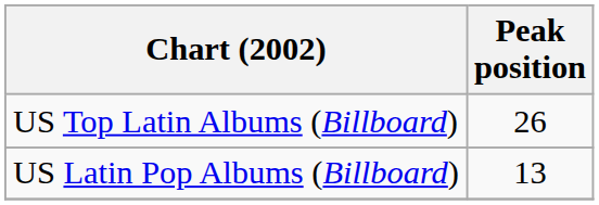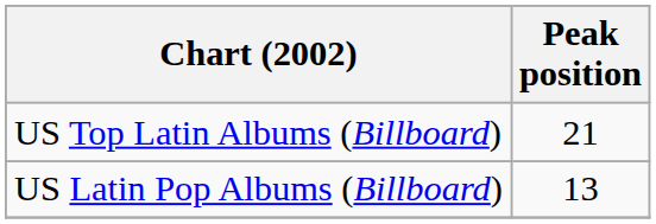 <table class="wikitable sortable">
 <tr>
 <th>Chart (2002)</th>
 <th>Peak<br>position</th>
 </tr>
 <tr>
 <td>US <a href='#'>Top Latin Albums</a> (<em><a href='#'>Billboard</a></em>)</td>
-<td align="center">26</td>
+<td align="center">21</td>
 </tr>
 <tr>
 <td>US <a href='#'>Latin Pop Albums</a> (<em><a href='#'>Billboard</a></em>)</td>
 <td align="center">13</td>
 </tr>
 <tr>
 </tr>
 </table>
